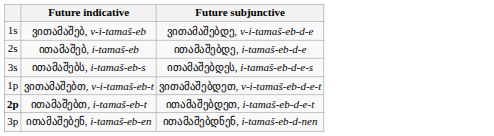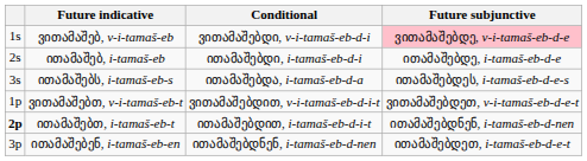 <table class="wikitable" style="text-align:center;">
 <tr>
 <th> </th>
 <th>Future indicative</th>
+<th>Conditional</th>
 <th>Future subjunctive</th>
 </tr>
 <tr>
 <td>1s</td>
 <td>ვითამაშებ, <em>v-i-tamaš-eb</em></td>
-<td>ვითამაშებდე, <em>v-i-tamaš-eb-d-e</em></td>
+<td>ვითამაშებდი, <em>v-i-tamaš-eb-d-i</em></td>
+<td style="background: pink;">ვითამაშებდე, <em>v-i-tamaš-eb-d-e</em></td>
 </tr>
 <tr>
 <td>2s</td>
 <td>ითამაშებ, <em>i-tamaš-eb</em></td>
+<td>ითამაშებდი, <em>i-tamaš-eb-d-i</em></td>
 <td>ითამაშებდე, <em>i-tamaš-eb-d-e</em></td>
 </tr>
 <tr>
 <td>3s</td>
 <td>ითამაშებს, <em>i-tamaš-eb-s</em></td>
+<td>ითამაშებდა, <em>i-tamaš-eb-d-a</em></td>
 <td>ითამაშებდეს, <em>i-tamaš-eb-d-e-s</em></td>
 </tr>
 <tr>
 <td>1p</td>
 <td>ვითამაშებთ, <em>v-i-tamaš-eb-t</em></td>
+<td>ვითამაშებდით, <em>v-i-tamaš-eb-d-i-t</em></td>
 <td>ვითამაშებდეთ, <em>v-i-tamaš-eb-d-e-t</em></td>
 </tr>
 <tr>
 <td><strong>2p</strong></td>
 <td>ითამაშებთ, <em>i-tamaš-eb-t</em></td>
-<td>ითამაშებდეთ, <em>i-tamaš-eb-d-e-t</em></td>
+<td>ითამაშებდით, <em>i-tamaš-eb-d-i-t</em></td>
+<td>ითამაშებდნენ, <em>i-tamaš-eb-d-nen</em></td>
 </tr>
 <tr>
 <td>3p</td>
 <td>ითამაშებენ, <em>i-tamaš-eb-en</em></td>
 <td>ითამაშებდნენ, <em>i-tamaš-eb-d-nen</em></td>
+<td>ითამაშებდეთ, <em>i-tamaš-eb-d-e-t</em></td>
 </tr>
 </table>
